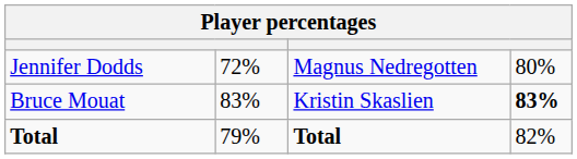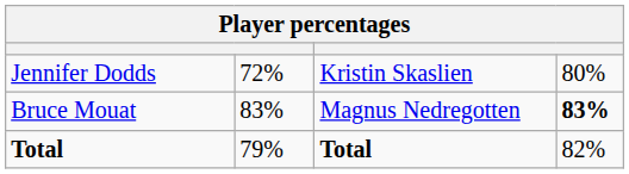 <table class="wikitable">
 <tr>
 <th colspan=4 width=400>Player percentages</th>
 </tr>
 <tr>
 <th colspan=2 width=200 style="white-space:nowrap;"></th>
 <th colspan=2 width=200 style="white-space:nowrap;"></th>
 </tr>
 <tr>
 <td><a href='#'>Jennifer Dodds</a></td>
 <td>72%</td>
-<td><a href='#'>Magnus Nedregotten</a></td>
+<td><a href='#'>Kristin Skaslien</a></td>
 <td>80%</td>
 </tr>
 <tr>
 <td><a href='#'>Bruce Mouat</a></td>
 <td>83%</td>
-<td><a href='#'>Kristin Skaslien</a></td>
+<td><a href='#'>Magnus Nedregotten</a></td>
 <td><strong>83%</strong></td>
 </tr>
 <tr>
 <td><strong>Total</strong></td>
 <td>79%</td>
 <td><strong>Total</strong></td>
 <td>82%</td>
 </tr>
 </table>
